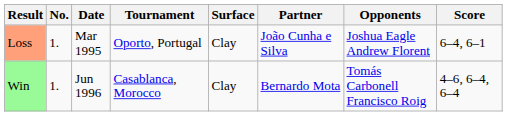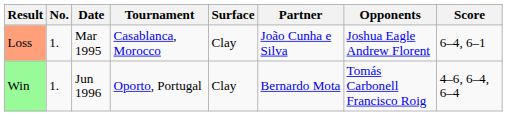 <table class="sortable wikitable">
 <tr>
 <th style="width:40px">Result</th>
 <th style="width:25px">No.</th>
 <th style="width:50px">Date</th>
 <th style="width:150px">Tournament</th>
 <th style="width:50px">Surface</th>
 <th style="width:150px">Partner</th>
 <th style="width:150px">Opponents</th>
 <th style="width:120px" class="unsortable">Score</th>
 </tr>
 <tr>
 <td style="background:#ffa07a;">Loss</td>
 <td>1.</td>
 <td>Mar 1995</td>
-<td><a href='#'>Oporto</a>, Portugal</td>
+<td><a href='#'>Casablanca</a>, <a href='#'>Morocco</a></td>
 <td>Clay</td>
 <td> <a href='#'>João Cunha e Silva</a></td>
 <td> <a href='#'>Joshua Eagle</a> <br>  <a href='#'>Andrew Florent</a></td>
 <td>6–4, 6–1</td>
 </tr>
 <tr>
 <td style="background:#98fb98;">Win</td>
 <td>1.</td>
 <td>Jun 1996</td>
-<td><a href='#'>Casablanca</a>, <a href='#'>Morocco</a></td>
+<td><a href='#'>Oporto</a>, Portugal</td>
 <td>Clay</td>
 <td> <a href='#'>Bernardo Mota</a></td>
 <td> <a href='#'>Tomás Carbonell</a> <br>  <a href='#'>Francisco Roig</a></td>
 <td>4–6, 6–4, 6–4</td>
 </tr>
 </table>
